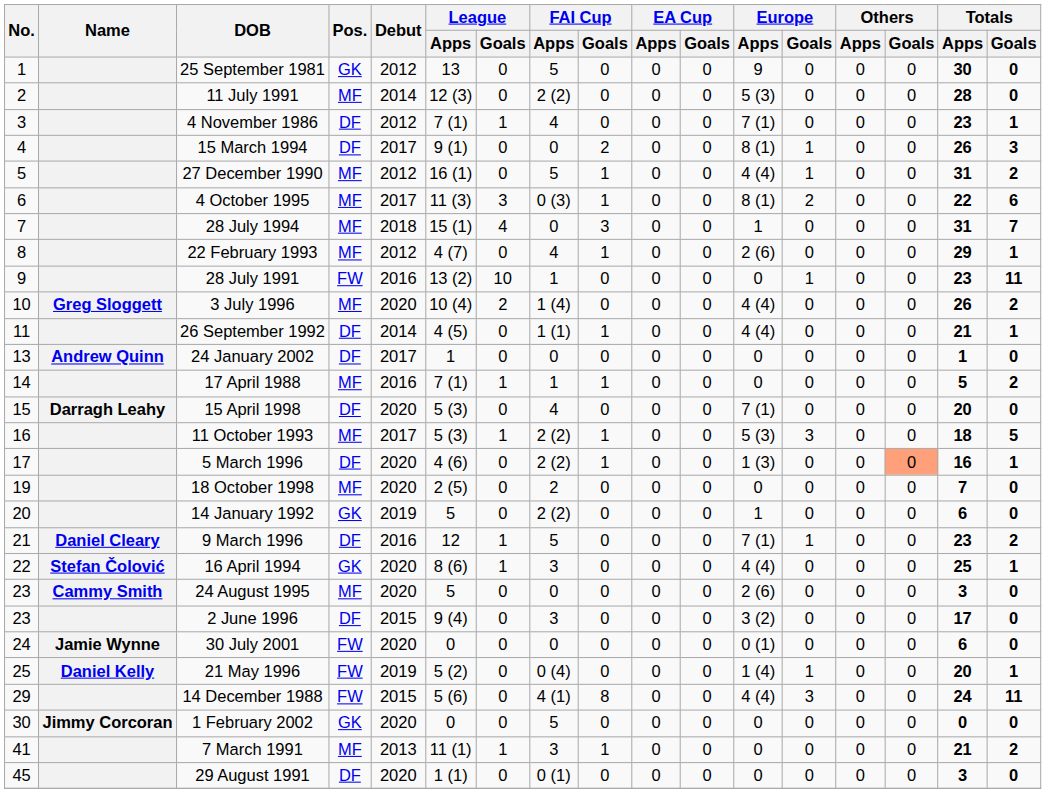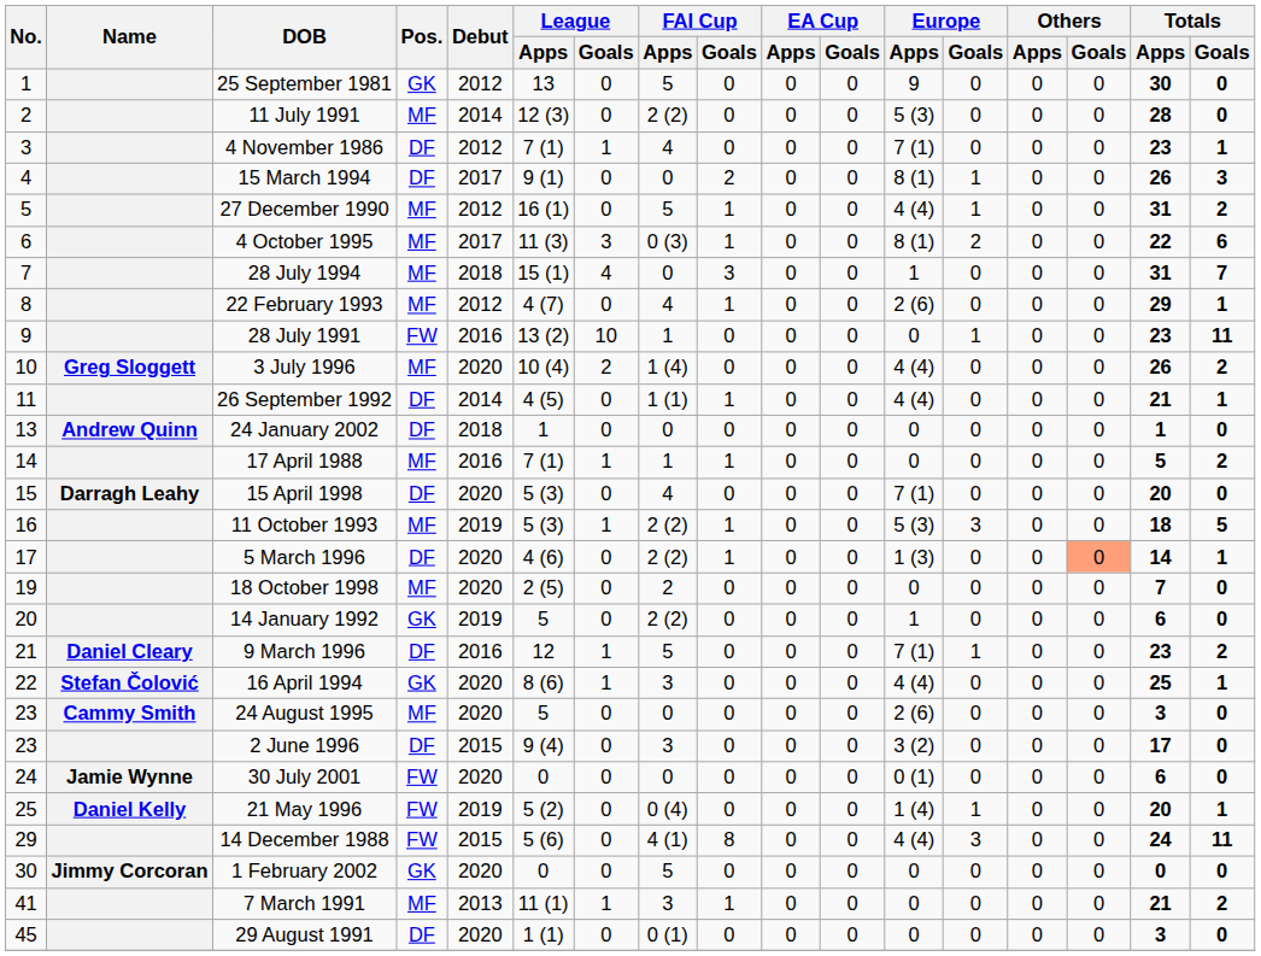 <table class="sortable wikitable plainrowheaders"  style="text-align: center;">
 <tr>
 <th rowspan="2">No.</th>
 <th rowspan="2">Name</th>
 <th rowspan="2">DOB</th>
 <th rowspan="2">Pos.</th>
 <th rowspan="2">Debut</th>
 <th colspan="2"><a href='#'>League</a></th>
 <th colspan="2"><a href='#'>FAI Cup</a></th>
 <th colspan="2"><a href='#'>EA Cup</a></th>
 <th colspan="2"><a href='#'>Europe</a></th>
 <th colspan="2">Others</th>
 <th colspan="2">Totals</th>
 </tr>
 <tr>
 <th>Apps</th>
 <th>Goals</th>
 <th>Apps</th>
 <th>Goals</th>
 <th>Apps</th>
 <th>Goals</th>
 <th>Apps</th>
 <th>Goals</th>
 <th>Apps</th>
 <th>Goals</th>
 <th>Apps</th>
 <th>Goals</th>
 </tr>
 <tr>
 <td>1</td>
 <th scope="row"> </th>
 <td>25 September 1981</td>
 <td><a href='#'>GK</a></td>
 <td>2012</td>
 <td>13</td>
 <td>0</td>
 <td>5</td>
 <td>0</td>
 <td>0</td>
 <td>0</td>
 <td>9</td>
 <td>0</td>
 <td>0</td>
 <td>0</td>
 <td><strong>30</strong></td>
 <td><strong>0</strong></td>
 </tr>
 <tr>
 <td>2</td>
 <th scope="row"> </th>
 <td>11 July 1991</td>
 <td><a href='#'>MF</a></td>
 <td>2014</td>
 <td>12 (3)</td>
 <td>0</td>
 <td>2 (2)</td>
 <td>0</td>
 <td>0</td>
 <td>0</td>
 <td>5 (3)</td>
 <td>0</td>
 <td>0</td>
 <td>0</td>
 <td><strong>28</strong></td>
 <td><strong>0</strong></td>
 </tr>
 <tr>
 <td>3</td>
 <th scope="row"> </th>
 <td>4 November 1986</td>
 <td><a href='#'>DF</a></td>
 <td>2012</td>
 <td>7 (1)</td>
 <td>1</td>
 <td>4</td>
 <td>0</td>
 <td>0</td>
 <td>0</td>
 <td>7 (1)</td>
 <td>0</td>
 <td>0</td>
 <td>0</td>
 <td><strong>23</strong></td>
 <td><strong>1</strong></td>
 </tr>
 <tr>
 <td>4</td>
 <th scope="row"> </th>
 <td>15 March 1994</td>
 <td><a href='#'>DF</a></td>
 <td>2017</td>
 <td>9 (1)</td>
 <td>0</td>
 <td>0</td>
 <td>2</td>
 <td>0</td>
 <td>0</td>
 <td>8 (1)</td>
 <td>1</td>
 <td>0</td>
 <td>0</td>
 <td><strong>26</strong></td>
 <td><strong>3</strong></td>
 </tr>
 <tr>
 <td>5</td>
 <th scope="row"> </th>
 <td>27 December 1990</td>
 <td><a href='#'>MF</a></td>
 <td>2012</td>
 <td>16 (1)</td>
 <td>0</td>
 <td>5</td>
 <td>1</td>
 <td>0</td>
 <td>0</td>
 <td>4 (4)</td>
 <td>1</td>
 <td>0</td>
 <td>0</td>
 <td><strong>31</strong></td>
 <td><strong>2</strong></td>
 </tr>
 <tr>
 <td>6</td>
 <th scope="row"> </th>
 <td>4 October 1995</td>
 <td><a href='#'>MF</a></td>
 <td>2017</td>
 <td>11 (3)</td>
 <td>3</td>
 <td>0 (3)</td>
 <td>1</td>
 <td>0</td>
 <td>0</td>
 <td>8 (1)</td>
 <td>2</td>
 <td>0</td>
 <td>0</td>
 <td><strong>22</strong></td>
 <td><strong>6</strong></td>
 </tr>
 <tr>
 <td>7</td>
 <th scope="row"> </th>
 <td>28 July 1994</td>
 <td><a href='#'>MF</a></td>
 <td>2018</td>
 <td>15 (1)</td>
 <td>4</td>
 <td>0</td>
 <td>3</td>
 <td>0</td>
 <td>0</td>
 <td>1</td>
 <td>0</td>
 <td>0</td>
 <td>0</td>
 <td><strong>31</strong></td>
 <td><strong>7</strong></td>
 </tr>
 <tr>
 <td>8</td>
 <th scope="row"> </th>
 <td>22 February 1993</td>
 <td><a href='#'>MF</a></td>
 <td>2012</td>
 <td>4 (7)</td>
 <td>0</td>
 <td>4</td>
 <td>1</td>
 <td>0</td>
 <td>0</td>
 <td>2 (6)</td>
 <td>0</td>
 <td>0</td>
 <td>0</td>
 <td><strong>29</strong></td>
 <td><strong>1</strong></td>
 </tr>
 <tr>
 <td>9</td>
 <th scope="row"> </th>
 <td>28 July 1991</td>
 <td><a href='#'>FW</a></td>
 <td>2016</td>
 <td>13 (2)</td>
 <td>10</td>
 <td>1</td>
 <td>0</td>
 <td>0</td>
 <td>0</td>
 <td>0</td>
 <td>1</td>
 <td>0</td>
 <td>0</td>
 <td><strong>23</strong></td>
 <td><strong>11</strong></td>
 </tr>
 <tr>
 <td>10</td>
 <th scope="row"> <a href='#'>Greg Sloggett</a></th>
 <td>3 July 1996</td>
 <td><a href='#'>MF</a></td>
 <td>2020</td>
 <td>10 (4)</td>
 <td>2</td>
 <td>1 (4)</td>
 <td>0</td>
 <td>0</td>
 <td>0</td>
 <td>4 (4)</td>
 <td>0</td>
 <td>0</td>
 <td>0</td>
 <td><strong>26</strong></td>
 <td><strong>2</strong></td>
 </tr>
 <tr>
 <td>11</td>
 <th scope="row"> </th>
 <td>26 September 1992</td>
 <td><a href='#'>DF</a></td>
 <td>2014</td>
 <td>4 (5)</td>
 <td>0</td>
 <td>1 (1)</td>
 <td>1</td>
 <td>0</td>
 <td>0</td>
 <td>4 (4)</td>
 <td>0</td>
 <td>0</td>
 <td>0</td>
 <td><strong>21</strong></td>
 <td><strong>1</strong></td>
 </tr>
 <tr>
 <td>13</td>
 <th scope="row"> <a href='#'>Andrew Quinn</a> </th>
 <td>24 January 2002</td>
 <td><a href='#'>DF</a></td>
-<td>2017</td>
+<td>2018</td>
 <td>1</td>
 <td>0</td>
 <td>0</td>
 <td>0</td>
 <td>0</td>
 <td>0</td>
 <td>0</td>
 <td>0</td>
 <td>0</td>
 <td>0</td>
 <td><strong>1</strong></td>
 <td><strong>0</strong></td>
 </tr>
 <tr>
 <td>14</td>
 <th scope="row"> </th>
 <td>17 April 1988</td>
 <td><a href='#'>MF</a></td>
 <td>2016</td>
 <td>7 (1)</td>
 <td>1</td>
 <td>1</td>
 <td>1</td>
 <td>0</td>
 <td>0</td>
 <td>0</td>
 <td>0</td>
 <td>0</td>
 <td>0</td>
 <td><strong>5</strong></td>
 <td><strong>2</strong></td>
 </tr>
 <tr>
 <td>15</td>
 <th scope="row"> Darragh Leahy</th>
 <td>15 April 1998</td>
 <td><a href='#'>DF</a></td>
 <td>2020</td>
 <td>5 (3)</td>
 <td>0</td>
 <td>4</td>
 <td>0</td>
 <td>0</td>
 <td>0</td>
 <td>7 (1)</td>
 <td>0</td>
 <td>0</td>
 <td>0</td>
 <td><strong>20</strong></td>
 <td><strong>0</strong></td>
 </tr>
 <tr>
 <td>16</td>
 <th scope="row"> </th>
 <td>11 October 1993</td>
 <td><a href='#'>MF</a></td>
-<td>2017</td>
+<td>2019</td>
 <td>5 (3)</td>
 <td>1</td>
 <td>2 (2)</td>
 <td>1</td>
 <td>0</td>
 <td>0</td>
 <td>5 (3)</td>
 <td>3</td>
 <td>0</td>
 <td>0</td>
 <td><strong>18</strong></td>
 <td><strong>5</strong></td>
 </tr>
 <tr>
 <td>17</td>
 <th scope="row"> </th>
 <td>5 March 1996</td>
 <td><a href='#'>DF</a></td>
 <td>2020</td>
 <td>4 (6)</td>
 <td>0</td>
 <td>2 (2)</td>
 <td>1</td>
 <td>0</td>
 <td>0</td>
 <td>1 (3)</td>
 <td>0</td>
 <td>0</td>
 <td style="background: lightsalmon;">0</td>
-<td><strong>16</strong></td>
+<td><strong>14</strong></td>
 <td><strong>1</strong></td>
 </tr>
 <tr>
 <td>19</td>
 <th scope="row"> </th>
 <td>18 October 1998</td>
 <td><a href='#'>MF</a></td>
 <td>2020</td>
 <td>2 (5)</td>
 <td>0</td>
 <td>2</td>
 <td>0</td>
 <td>0</td>
 <td>0</td>
 <td>0</td>
 <td>0</td>
 <td>0</td>
 <td>0</td>
 <td><strong>7</strong></td>
 <td><strong>0</strong></td>
 </tr>
 <tr>
 <td>20</td>
 <th scope="row"> </th>
 <td>14 January 1992</td>
 <td><a href='#'>GK</a></td>
 <td>2019</td>
 <td>5</td>
 <td>0</td>
 <td>2 (2)</td>
 <td>0</td>
 <td>0</td>
 <td>0</td>
 <td>1</td>
 <td>0</td>
 <td>0</td>
 <td>0</td>
 <td><strong>6</strong></td>
 <td><strong>0</strong></td>
 </tr>
 <tr>
 <td>21</td>
 <th scope="row"> <a href='#'>Daniel Cleary</a></th>
 <td>9 March 1996</td>
 <td><a href='#'>DF</a></td>
 <td>2016</td>
 <td>12</td>
 <td>1</td>
 <td>5</td>
 <td>0</td>
 <td>0</td>
 <td>0</td>
 <td>7 (1)</td>
 <td>1</td>
 <td>0</td>
 <td>0</td>
 <td><strong>23</strong></td>
 <td><strong>2</strong></td>
 </tr>
 <tr>
 <td>22</td>
 <th scope="row"> <a href='#'>Stefan Čolović</a></th>
 <td>16 April 1994</td>
 <td><a href='#'>GK</a></td>
 <td>2020</td>
 <td>8 (6)</td>
 <td>1</td>
 <td>3</td>
 <td>0</td>
 <td>0</td>
 <td>0</td>
 <td>4 (4)</td>
 <td>0</td>
 <td>0</td>
 <td>0</td>
 <td><strong>25</strong></td>
 <td><strong>1</strong></td>
 </tr>
 <tr>
 <td>23</td>
 <th scope="row"> <a href='#'>Cammy Smith</a></th>
 <td>24 August 1995</td>
 <td><a href='#'>MF</a></td>
 <td>2020</td>
 <td>5</td>
 <td>0</td>
 <td>0</td>
 <td>0</td>
 <td>0</td>
 <td>0</td>
 <td>2 (6)</td>
 <td>0</td>
 <td>0</td>
 <td>0</td>
 <td><strong>3</strong></td>
 <td><strong>0</strong></td>
 </tr>
 <tr>
 <td>23</td>
 <th scope="row"> </th>
 <td>2 June 1996</td>
 <td><a href='#'>DF</a></td>
 <td>2015</td>
 <td>9 (4)</td>
 <td>0</td>
 <td>3</td>
 <td>0</td>
 <td>0</td>
 <td>0</td>
 <td>3 (2)</td>
 <td>0</td>
 <td>0</td>
 <td>0</td>
 <td><strong>17</strong></td>
 <td><strong>0</strong></td>
 </tr>
 <tr>
 <td>24</td>
 <th scope="row"> Jamie Wynne</th>
 <td>30 July 2001</td>
 <td><a href='#'>FW</a></td>
 <td>2020</td>
 <td>0</td>
 <td>0</td>
 <td>0</td>
 <td>0</td>
 <td>0</td>
 <td>0</td>
 <td>0 (1)</td>
 <td>0</td>
 <td>0</td>
 <td>0</td>
 <td><strong>6</strong></td>
 <td><strong>0</strong></td>
 </tr>
 <tr>
 <td>25</td>
 <th scope="row"> <a href='#'>Daniel Kelly</a></th>
 <td>21 May 1996</td>
 <td><a href='#'>FW</a></td>
 <td>2019</td>
 <td>5 (2)</td>
 <td>0</td>
 <td>0 (4)</td>
 <td>0</td>
 <td>0</td>
 <td>0</td>
 <td>1 (4)</td>
 <td>1</td>
 <td>0</td>
 <td>0</td>
 <td><strong>20</strong></td>
 <td><strong>1</strong></td>
 </tr>
 <tr>
 <td>29</td>
 <th scope="row"> </th>
 <td>14 December 1988</td>
 <td><a href='#'>FW</a></td>
 <td>2015</td>
 <td>5 (6)</td>
 <td>0</td>
 <td>4 (1)</td>
 <td>8</td>
 <td>0</td>
 <td>0</td>
 <td>4 (4)</td>
 <td>3</td>
 <td>0</td>
 <td>0</td>
 <td><strong>24</strong></td>
 <td><strong>11</strong></td>
 </tr>
 <tr>
 <td>30</td>
 <th scope="row"> Jimmy Corcoran</th>
 <td>1 February 2002</td>
 <td><a href='#'>GK</a></td>
 <td>2020</td>
 <td>0</td>
 <td>0</td>
 <td>5</td>
 <td>0</td>
 <td>0</td>
 <td>0</td>
 <td>0</td>
 <td>0</td>
 <td>0</td>
 <td>0</td>
 <td><strong>0</strong></td>
 <td><strong>0</strong></td>
 </tr>
 <tr>
 <td>41</td>
 <th scope="row"> </th>
 <td>7 March 1991</td>
 <td><a href='#'>MF</a></td>
 <td>2013</td>
 <td>11 (1)</td>
 <td>1</td>
 <td>3</td>
 <td>1</td>
 <td>0</td>
 <td>0</td>
 <td>0</td>
 <td>0</td>
 <td>0</td>
 <td>0</td>
 <td><strong>21</strong></td>
 <td><strong>2</strong></td>
 </tr>
 <tr>
 <td>45</td>
 <th scope="row"> </th>
 <td>29 August 1991</td>
 <td><a href='#'>DF</a></td>
 <td>2020</td>
 <td>1 (1)</td>
 <td>0</td>
 <td>0 (1)</td>
 <td>0</td>
 <td>0</td>
 <td>0</td>
 <td>0</td>
 <td>0</td>
 <td>0</td>
 <td>0</td>
 <td><strong>3</strong></td>
 <td><strong>0</strong></td>
 </tr>
 <tr>
 </tr>
 </table>
